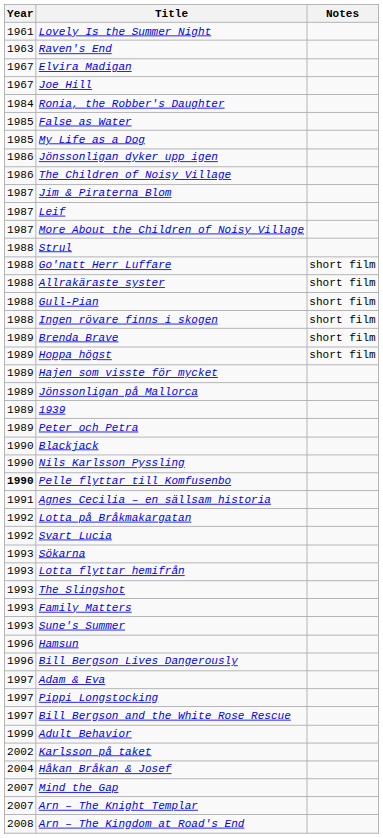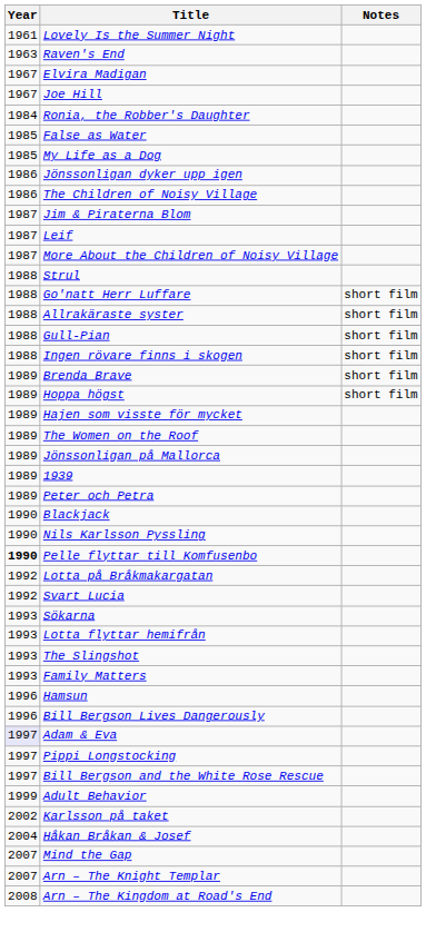 <table class="wikitable sortable">
 <tr>
 <th>Year</th>
 <th>Title</th>
 <th scope="col" class="unsortable">Notes</th>
 </tr>
 <tr>
 <td>1961</td>
 <td><em><a href='#'>Lovely Is the Summer Night</a></em></td>
 <td></td>
 </tr>
 <tr>
 <td>1963</td>
 <td><em><a href='#'>Raven's End</a></em></td>
 <td></td>
 </tr>
 <tr>
 <td>1967</td>
 <td><em><a href='#'>Elvira Madigan</a></em></td>
 <td></td>
 </tr>
 <tr>
 <td>1967</td>
 <td><em><a href='#'>Joe Hill</a></em></td>
 <td></td>
 </tr>
 <tr>
 <td>1984</td>
 <td><em><a href='#'>Ronia, the Robber's Daughter</a></em></td>
 <td></td>
 </tr>
 <tr>
 <td>1985</td>
 <td><em><a href='#'>False as Water</a></em></td>
 <td></td>
 </tr>
 <tr>
 <td>1985</td>
 <td><em><a href='#'>My Life as a Dog</a></em></td>
 <td></td>
 </tr>
 <tr>
 <td>1986</td>
 <td><em><a href='#'>Jönssonligan dyker upp igen</a></em></td>
 <td></td>
 </tr>
 <tr>
 <td>1986</td>
 <td><em><a href='#'>The Children of Noisy Village</a></em></td>
 <td></td>
 </tr>
 <tr>
 <td>1987</td>
 <td><em><a href='#'>Jim & Piraterna Blom</a></em></td>
 <td></td>
 </tr>
 <tr>
 <td>1987</td>
 <td><em><a href='#'>Leif</a></em></td>
 <td></td>
 </tr>
 <tr>
 <td>1987</td>
 <td><em><a href='#'>More About the Children of Noisy Village</a></em></td>
 <td></td>
 </tr>
 <tr>
 <td>1988</td>
 <td><em><a href='#'>Strul</a></em></td>
 <td></td>
 </tr>
 <tr>
 <td>1988</td>
 <td><em><a href='#'>Go'natt Herr Luffare</a></em></td>
 <td>short film</td>
 </tr>
 <tr>
 <td>1988</td>
 <td><em><a href='#'>Allrakäraste syster</a></em></td>
 <td>short film</td>
 </tr>
 <tr>
 <td>1988</td>
 <td><em><a href='#'>Gull-Pian</a></em></td>
 <td>short film</td>
 </tr>
 <tr>
 <td>1988</td>
 <td><em><a href='#'>Ingen rövare finns i skogen</a></em></td>
 <td>short film</td>
 </tr>
 <tr>
 <td>1989</td>
 <td><em><a href='#'>Brenda Brave</a></em></td>
 <td>short film</td>
 </tr>
 <tr>
 <td>1989</td>
 <td><em><a href='#'>Hoppa högst</a></em></td>
 <td>short film</td>
 </tr>
 <tr>
 <td>1989</td>
 <td><em><a href='#'>Hajen som visste för mycket</a></em></td>
 <td></td>
 </tr>
 <tr>
 <td>1989</td>
+<td><em><a href='#'>The Women on the Roof</a></em></td>
+<td></td>
+</tr>
+<tr>
+<td>1989</td>
 <td><em><a href='#'>Jönssonligan på Mallorca</a></em></td>
 <td></td>
 </tr>
 <tr>
 <td>1989</td>
 <td><em><a href='#'>1939</a></em></td>
 <td></td>
 </tr>
 <tr>
 <td>1989</td>
 <td><em><a href='#'>Peter och Petra</a></em></td>
 <td></td>
 </tr>
 <tr>
 <td>1990</td>
 <td><em><a href='#'>Blackjack</a></em></td>
 <td></td>
 </tr>
 <tr>
 <td>1990</td>
 <td><em><a href='#'>Nils Karlsson Pyssling</a></em></td>
 <td></td>
 </tr>
 <tr>
 <td><strong>1990</strong></td>
 <td><em><a href='#'>Pelle flyttar till Komfusenbo</a></em></td>
-<td></td>
-</tr>
-<tr>
-<td>1991</td>
-<td><em><a href='#'>Agnes Cecilia – en sällsam historia</a></em></td>
 <td></td>
 </tr>
 <tr>
 <td>1992</td>
 <td><em><a href='#'>Lotta på Bråkmakargatan</a></em></td>
 <td></td>
 </tr>
 <tr>
 <td>1992</td>
 <td><em><a href='#'>Svart Lucia</a></em></td>
 <td></td>
 </tr>
 <tr>
 <td>1993</td>
 <td><em><a href='#'>Sökarna</a></em></td>
 <td></td>
 </tr>
 <tr>
 <td>1993</td>
 <td><em><a href='#'>Lotta flyttar hemifrån</a></em></td>
 <td></td>
 </tr>
 <tr>
 <td>1993</td>
 <td><em><a href='#'>The Slingshot</a></em></td>
 <td></td>
 </tr>
 <tr>
 <td>1993</td>
 <td><em><a href='#'>Family Matters</a></em></td>
 <td></td>
 </tr>
 <tr>
-<td>1993</td>
-<td><em><a href='#'>Sune's Summer</a></em></td>
-<td></td>
-</tr>
-<tr>
 <td>1996</td>
 <td><em><a href='#'>Hamsun</a></em></td>
 <td></td>
 </tr>
 <tr>
 <td>1996</td>
 <td><em><a href='#'>Bill Bergson Lives Dangerously</a></em></td>
 <td></td>
 </tr>
 <tr>
-<td>1997</td>
+<td style="background: lavender;">1997</td>
 <td><em><a href='#'>Adam & Eva</a></em></td>
 <td></td>
 </tr>
 <tr>
 <td>1997</td>
 <td><em><a href='#'>Pippi Longstocking</a></em></td>
 <td></td>
 </tr>
 <tr>
 <td>1997</td>
 <td><em><a href='#'>Bill Bergson and the White Rose Rescue</a></em></td>
 <td></td>
 </tr>
 <tr>
 <td>1999</td>
 <td><em><a href='#'>Adult Behavior</a></em></td>
 <td></td>
 </tr>
 <tr>
 <td>2002</td>
 <td><em><a href='#'>Karlsson på taket</a></em></td>
 <td></td>
 </tr>
 <tr>
 <td>2004</td>
 <td><em><a href='#'>Håkan Bråkan & Josef</a></em></td>
 <td></td>
 </tr>
 <tr>
 <td>2007</td>
 <td><em><a href='#'>Mind the Gap</a></em></td>
 <td></td>
 </tr>
 <tr>
 <td>2007</td>
 <td><em><a href='#'>Arn – The Knight Templar</a></em></td>
 <td></td>
 </tr>
 <tr>
 <td>2008</td>
 <td><em><a href='#'>Arn – The Kingdom at Road's End</a></em></td>
 <td></td>
 </tr>
 </table>
